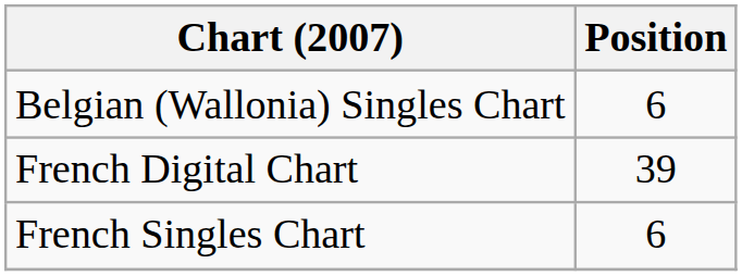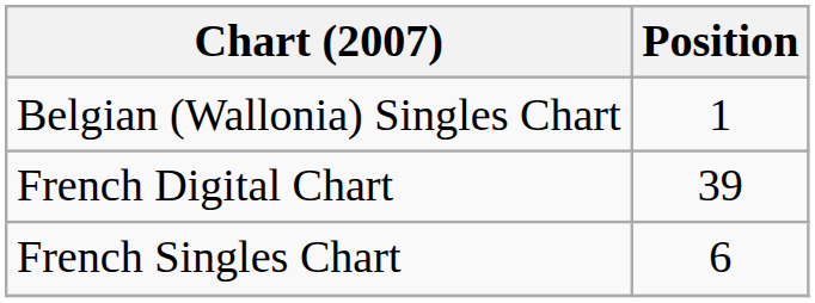 <table class="wikitable sortable">
 <tr>
 <th>Chart (2007)</th>
 <th>Position</th>
 </tr>
 <tr>
 <td>Belgian (Wallonia) Singles Chart</td>
-<td align="center">6</td>
+<td align="center">1</td>
 </tr>
 <tr>
 <td>French Digital Chart</td>
 <td align="center">39</td>
 </tr>
 <tr>
 <td>French Singles Chart</td>
 <td align="center">6</td>
 </tr>
 <tr>
 </tr>
 </table>
